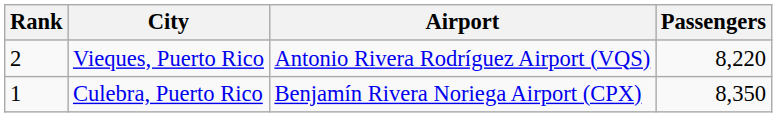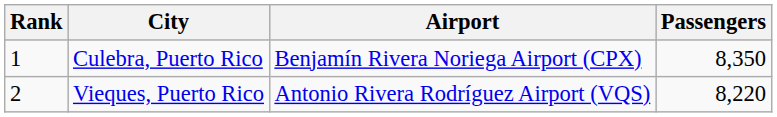 <table class="wikitable">
 <tr>
 <th>Rank</th>
 <th>City</th>
 <th>Airport</th>
 <th>Passengers</th>
 </tr>
 <tr>
+<td>1</td>
+<td><a href='#'>Culebra, Puerto Rico</a></td>
+<td><a href='#'>Benjamín Rivera Noriega Airport (CPX)</a></td>
+<td align=right>8,350</td>
+</tr>
+<tr>
 <td>2</td>
 <td><a href='#'>Vieques, Puerto Rico</a></td>
 <td><a href='#'>Antonio Rivera Rodríguez Airport (VQS)</a></td>
 <td align=right>8,220</td>
 </tr>
-<tr>
-<td>1</td>
-<td><a href='#'>Culebra, Puerto Rico</a></td>
-<td><a href='#'>Benjamín Rivera Noriega Airport (CPX)</a></td>
-<td align=right>8,350</td>
-</tr>
 </table>
